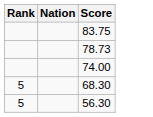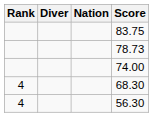 <table class="wikitable sortable" style="text-align:center">
 <tr>
 <th>Rank</th>
+<th>Diver</th>
 <th>Nation</th>
 <th>Score</th>
 </tr>
 <tr>
 <td></td>
 <td align=left></td>
+<td align=left></td>
 <td>83.75</td>
 </tr>
 <tr>
 <td></td>
+<td align=left></td>
 <td align=left></td>
 <td>78.73</td>
 </tr>
 <tr>
 <td></td>
 <td align=left></td>
+<td align=left></td>
 <td>74.00</td>
 </tr>
 <tr>
-<td>5</td>
+<td>4</td>
+<td align=left></td>
 <td align=left></td>
 <td>68.30</td>
 </tr>
 <tr>
-<td>5</td>
+<td>4</td>
+<td align=left></td>
 <td align=left></td>
 <td>56.30</td>
 </tr>
 </table>
